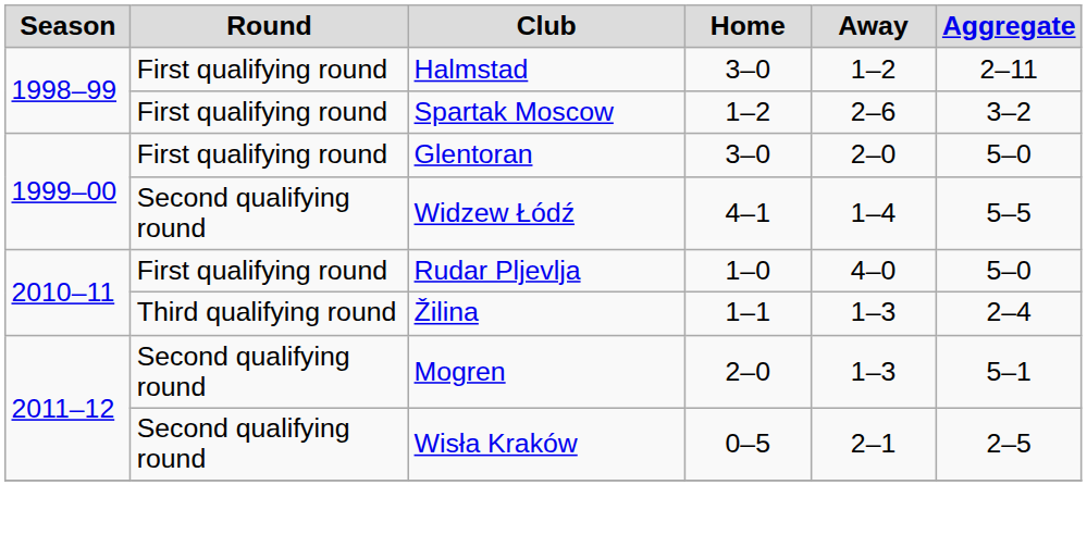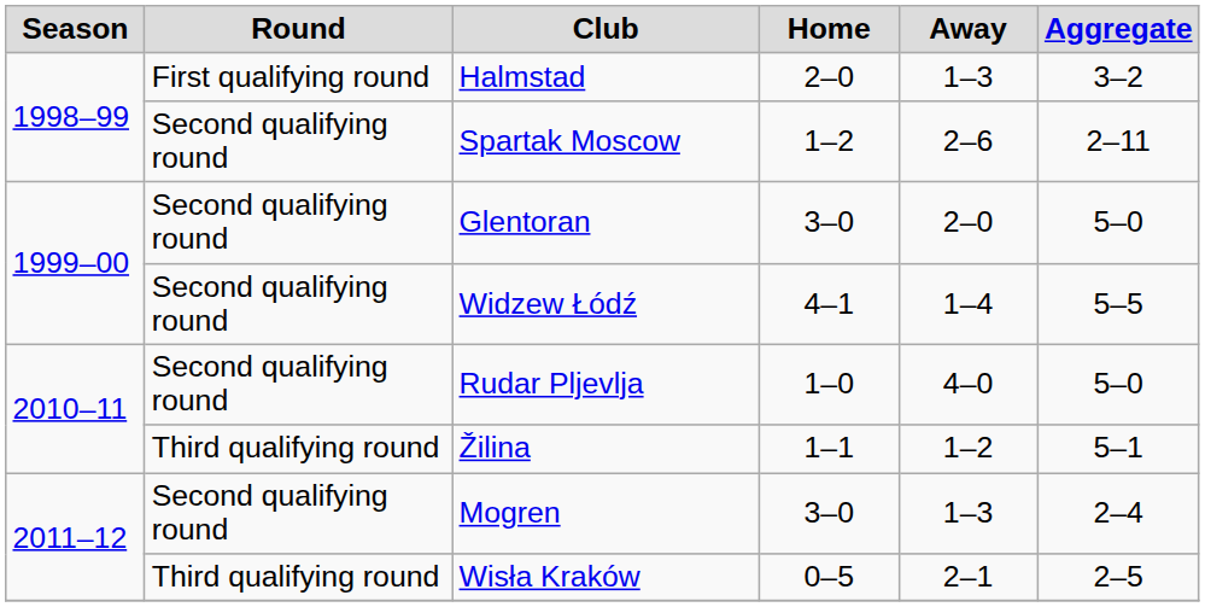 <table class="wikitable" style="text-align: center;">
 <tr>
 <th width="67" style="background:#DCDCDC">Season</th>
 <th width="157" style="background:#DCDCDC">Round</th>
 <th width="157" style="background:#DCDCDC">Club</th>
 <th width="67" style="background:#DCDCDC">Home</th>
 <th width="67" style="background:#DCDCDC">Away</th>
 <th width="67" style="background:#DCDCDC"><a href='#'>Aggregate</a></th>
 </tr>
 <tr>
 <td rowspan=2 align=left><a href='#'>1998–99</a></td>
 <td align=left>First qualifying round</td>
 <td align=left> <a href='#'>Halmstad</a></td>
-<td>3–0</td>
+<td>2–0</td>
+<td>1–3</td>
+<td>3–2</td>
+</tr>
+<tr>
+<td align=left>Second qualifying round</td>
+<td align=left> <a href='#'>Spartak Moscow</a></td>
 <td>1–2</td>
+<td>2–6</td>
 <td>2–11</td>
 </tr>
 <tr>
-<td align=left>First qualifying round</td>
-<td align=left> <a href='#'>Spartak Moscow</a></td>
-<td>1–2</td>
-<td>2–6</td>
-<td>3–2</td>
-</tr>
-<tr>
 <td rowspan=2 align=left><a href='#'>1999–00</a></td>
-<td align=left>First qualifying round</td>
+<td align=left>Second qualifying round</td>
 <td align=left> <a href='#'>Glentoran</a></td>
 <td>3–0</td>
 <td>2–0</td>
 <td>5–0</td>
 </tr>
 <tr>
 <td align=left>Second qualifying round</td>
 <td align=left> <a href='#'>Widzew Łódź</a></td>
 <td>4–1</td>
 <td>1–4 </td>
 <td>5–5 </td>
 </tr>
 <tr>
 <td rowspan=2 align=left><a href='#'>2010–11</a></td>
-<td align=left>First qualifying round</td>
+<td align=left>Second qualifying round</td>
 <td align=left> <a href='#'>Rudar Pljevlja</a></td>
 <td>1–0</td>
 <td>4–0</td>
 <td>5–0</td>
 </tr>
 <tr>
 <td align=left>Third qualifying round</td>
 <td align=left> <a href='#'>Žilina</a></td>
 <td>1–1</td>
-<td>1–3</td>
-<td>2–4</td>
+<td>1–2</td>
+<td>5–1</td>
 </tr>
 <tr>
 <td rowspan=2 align=left><a href='#'>2011–12</a></td>
 <td align=left>Second qualifying round</td>
 <td align=left> <a href='#'>Mogren</a></td>
-<td>2–0</td>
+<td>3–0</td>
 <td>1–3</td>
-<td>5–1</td>
+<td>2–4</td>
 </tr>
 <tr>
-<td align=left>Second qualifying round</td>
+<td align=left>Third qualifying round</td>
 <td align=left> <a href='#'>Wisła Kraków</a></td>
 <td>0–5</td>
 <td>2–1</td>
 <td>2–5</td>
 </tr>
 <tr>
 </tr>
 </table>
